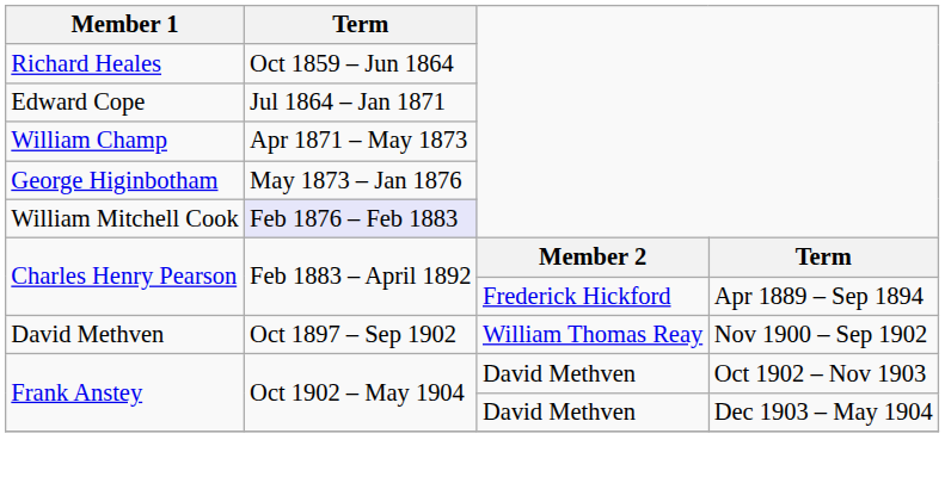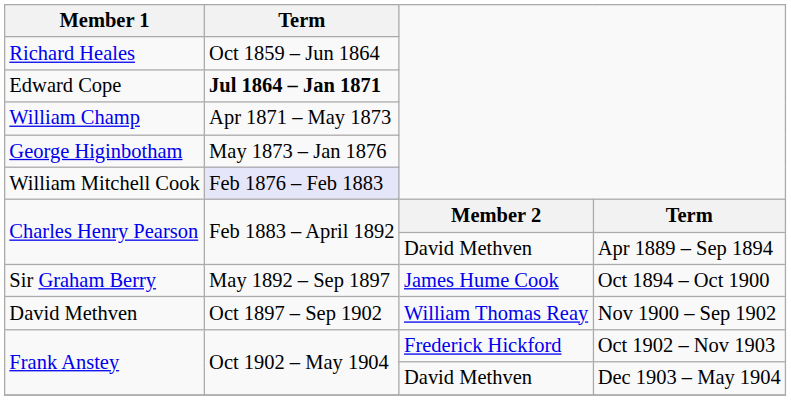 <table class="wikitable">
 <tr>
 <th>Member 1</th>
 <th>Term</th>
 </tr>
 <tr>
 <td><a href='#'>Richard Heales</a></td>
 <td>Oct 1859 – Jun 1864</td>
 </tr>
 <tr>
 <td>Edward Cope</td>
-<td>Jul 1864 – Jan 1871</td>
+<td><strong>Jul 1864 – Jan 1871</strong></td>
 </tr>
 <tr>
 <td><a href='#'>William Champ</a></td>
 <td>Apr 1871 – May 1873</td>
 </tr>
 <tr>
 <td><a href='#'>George Higinbotham</a></td>
 <td>May 1873 – Jan 1876</td>
 </tr>
 <tr>
 <td>William Mitchell Cook</td>
 <td style="background: lavender;">Feb 1876 – Feb 1883</td>
 </tr>
 <tr>
 <td rowspan=2><a href='#'>Charles Henry Pearson</a></td>
 <td rowspan=2>Feb 1883 – April 1892</td>
 <th>Member 2</th>
 <th>Term</th>
 </tr>
 <tr>
-<td><a href='#'>Frederick Hickford</a></td>
+<td>David Methven</td>
 <td>Apr 1889 – Sep 1894</td>
+</tr>
+<tr>
+<td>Sir <a href='#'>Graham Berry</a></td>
+<td>May 1892 – Sep 1897</td>
+<td><a href='#'>James Hume Cook</a></td>
+<td>Oct 1894 – Oct 1900</td>
 </tr>
 <tr>
 <td>David Methven  </td>
 <td>Oct 1897 – Sep 1902</td>
 <td><a href='#'>William Thomas Reay</a></td>
 <td>Nov 1900 – Sep 1902</td>
 </tr>
 <tr>
 <td rowspan="2"><a href='#'>Frank Anstey</a></td>
 <td rowspan="2">Oct 1902 – May 1904</td>
-<td>David Methven</td>
+<td><a href='#'>Frederick Hickford</a></td>
 <td>Oct 1902 – Nov 1903</td>
 </tr>
 <tr>
 <td>David Methven</td>
 <td>Dec 1903 – May 1904</td>
 </tr>
 <tr>
 </tr>
 </table>
